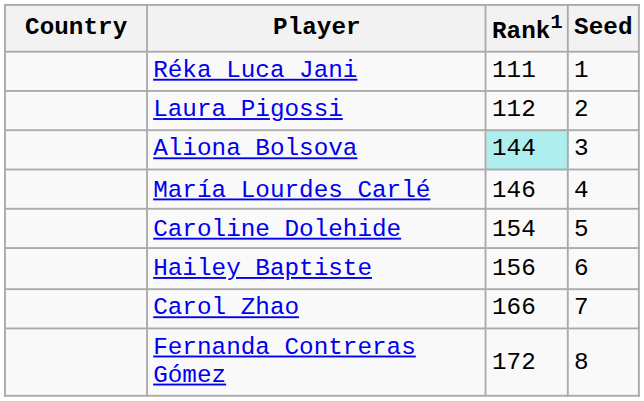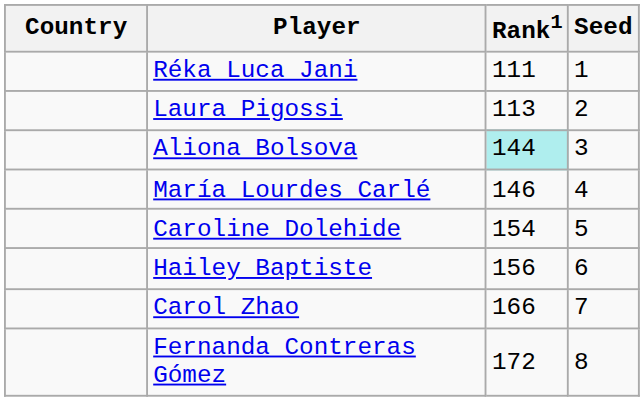 <table class="sortable wikitable">
 <tr>
 <th width="70">Country</th>
 <th width="175">Player</th>
 <th>Rank<sup>1</sup></th>
 <th>Seed</th>
 </tr>
 <tr>
 <td></td>
 <td><a href='#'>Réka Luca Jani</a></td>
 <td>111</td>
 <td>1</td>
 </tr>
 <tr>
 <td></td>
 <td><a href='#'>Laura Pigossi</a></td>
-<td>112</td>
+<td>113</td>
 <td>2</td>
 </tr>
 <tr>
 <td></td>
 <td><a href='#'>Aliona Bolsova</a></td>
 <td style="background: paleturquoise;">144</td>
 <td>3</td>
 </tr>
 <tr>
 <td></td>
 <td><a href='#'>María Lourdes Carlé</a></td>
 <td>146</td>
 <td>4</td>
 </tr>
 <tr>
 <td></td>
 <td><a href='#'>Caroline Dolehide</a></td>
 <td>154</td>
 <td>5</td>
 </tr>
 <tr>
 <td></td>
 <td><a href='#'>Hailey Baptiste</a></td>
 <td>156</td>
 <td>6</td>
 </tr>
 <tr>
 <td></td>
 <td><a href='#'>Carol Zhao</a></td>
 <td>166</td>
 <td>7</td>
 </tr>
 <tr>
 <td></td>
 <td><a href='#'>Fernanda Contreras Gómez</a></td>
 <td>172</td>
 <td>8</td>
 </tr>
 </table>
